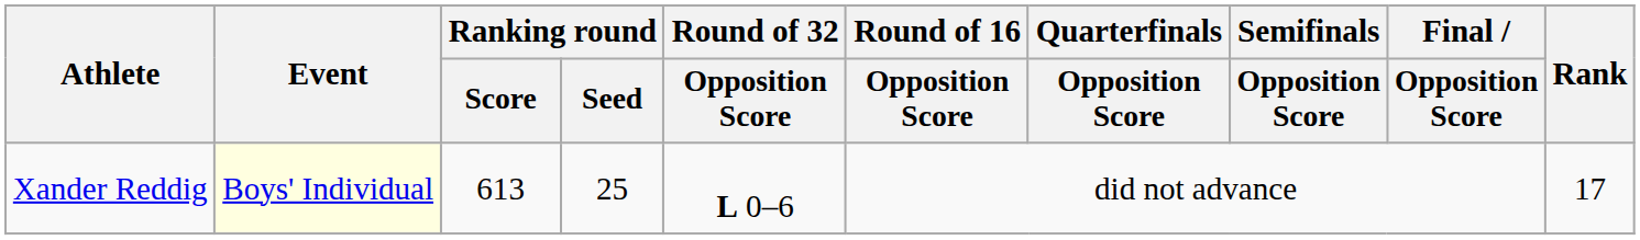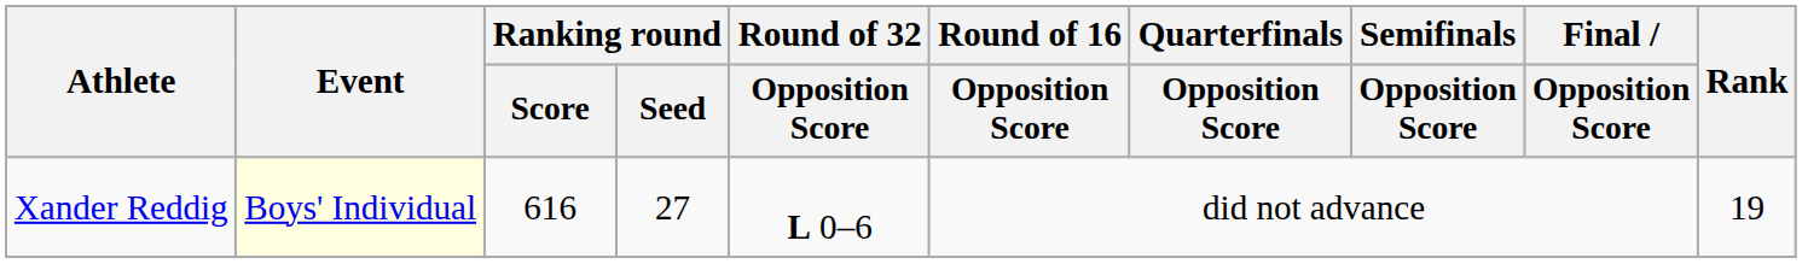 <table class="wikitable" style="font-size:90%;">
 <tr>
 <th rowspan="2">Athlete</th>
 <th rowspan="2">Event</th>
 <th colspan="2">Ranking round</th>
 <th>Round of 32</th>
 <th>Round of 16</th>
 <th>Quarterfinals</th>
 <th>Semifinals</th>
 <th>Final / </th>
 <th rowspan=2>Rank</th>
 </tr>
 <tr style="font-size:95%">
 <th>Score</th>
 <th>Seed</th>
 <th>Opposition<br>Score</th>
 <th>Opposition<br>Score</th>
 <th>Opposition<br>Score</th>
 <th>Opposition<br>Score</th>
 <th>Opposition<br>Score</th>
 </tr>
 <tr align=center>
 <td align=left><a href='#'>Xander Reddig</a></td>
 <td style="background: lightyellow;"><a href='#'>Boys' Individual</a></td>
-<td>613</td>
-<td>25</td>
+<td>616</td>
+<td>27</td>
 <td><br><strong>L</strong> 0–6</td>
 <td colspan=4>did not advance</td>
-<td>17</td>
+<td>19</td>
 </tr>
 </table>
